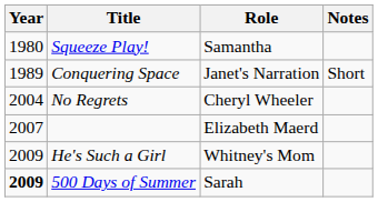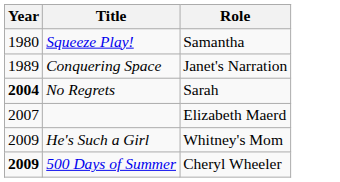 <table class="wikitable sortable">
 <tr>
 <th>Year</th>
 <th>Title</th>
 <th>Role</th>
-<th class="unsortable">Notes</th>
 </tr>
 <tr>
 <td>1980</td>
 <td><em><a href='#'>Squeeze Play!</a></em></td>
 <td>Samantha</td>
-<td></td>
 </tr>
 <tr>
 <td>1989</td>
 <td><em>Conquering Space</em></td>
 <td>Janet's Narration</td>
-<td>Short</td>
 </tr>
 <tr>
-<td>2004</td>
+<td><strong>2004</strong></td>
 <td><em>No Regrets</em></td>
-<td>Cheryl Wheeler</td>
-<td></td>
+<td>Sarah</td>
 </tr>
 <tr>
 <td>2007</td>
 <td><em></em></td>
 <td>Elizabeth Maerd</td>
-<td></td>
 </tr>
 <tr>
 <td>2009</td>
 <td><em>He's Such a Girl</em></td>
 <td>Whitney's Mom</td>
-<td></td>
 </tr>
 <tr>
 <td><strong>2009</strong></td>
 <td><em><a href='#'>500 Days of Summer</a></em></td>
-<td>Sarah</td>
-<td></td>
+<td>Cheryl Wheeler</td>
 </tr>
 </table>
